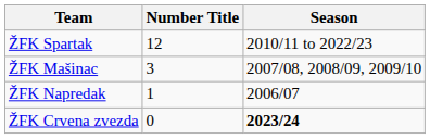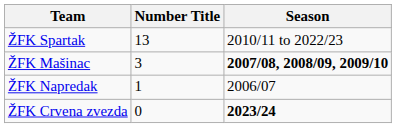 <table class="wikitable">
 <tr>
 <th>Team</th>
 <th>Number Title</th>
 <th>Season</th>
 </tr>
 <tr>
 <td><a href='#'>ŽFK Spartak</a></td>
-<td>12</td>
+<td>13</td>
 <td>2010/11 to 2022/23</td>
 </tr>
 <tr>
 <td><a href='#'>ŽFK Mašinac</a></td>
 <td>3</td>
-<td>2007/08, 2008/09, 2009/10</td>
+<td><strong>2007/08, 2008/09, 2009/10</strong></td>
 </tr>
 <tr>
 <td><a href='#'>ŽFK Napredak</a></td>
 <td>1</td>
 <td>2006/07</td>
 </tr>
 <tr>
 <td><a href='#'>ŽFK Crvena zvezda</a></td>
 <td>0</td>
 <td><strong>2023/24</strong></td>
 </tr>
 </table>
